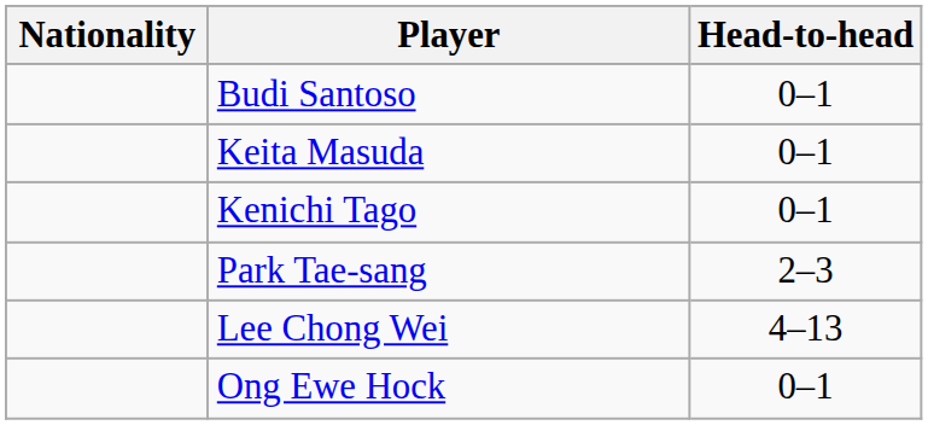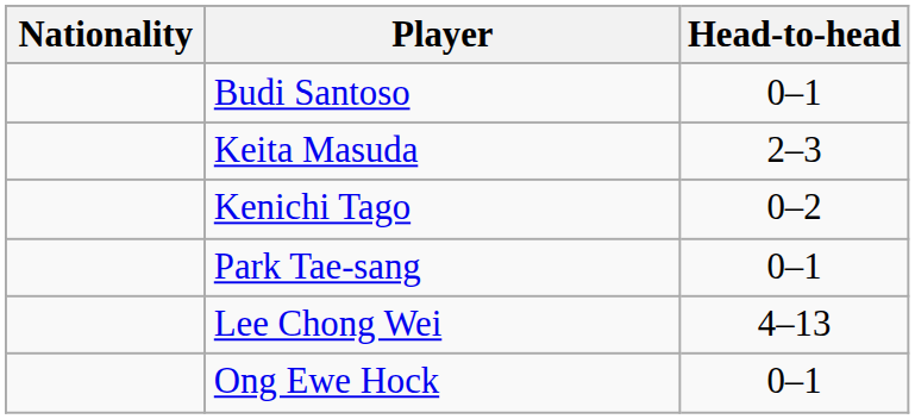 <table class="wikitable">
 <tr>
 <th width=80>Nationality</th>
 <th width=200>Player</th>
 <th>Head-to-head</th>
 </tr>
 <tr>
 <td align=center></td>
 <td><a href='#'>Budi Santoso</a></td>
 <td align=center>0–1</td>
 </tr>
 <tr>
 <td align=center></td>
 <td><a href='#'>Keita Masuda</a></td>
-<td align=center>0–1</td>
+<td align=center>2–3</td>
 </tr>
 <tr>
 <td align=center></td>
 <td><a href='#'>Kenichi Tago</a></td>
-<td align=center>0–1</td>
+<td align=center>0–2</td>
 </tr>
 <tr>
 <td align=center></td>
 <td><a href='#'>Park Tae-sang</a></td>
-<td align=center>2–3</td>
+<td align=center>0–1</td>
 </tr>
 <tr>
 <td align=center></td>
 <td><a href='#'>Lee Chong Wei</a></td>
 <td align=center>4–13</td>
 </tr>
 <tr>
 <td align=center></td>
 <td><a href='#'>Ong Ewe Hock</a></td>
 <td align=center>0–1</td>
 </tr>
 </table>
